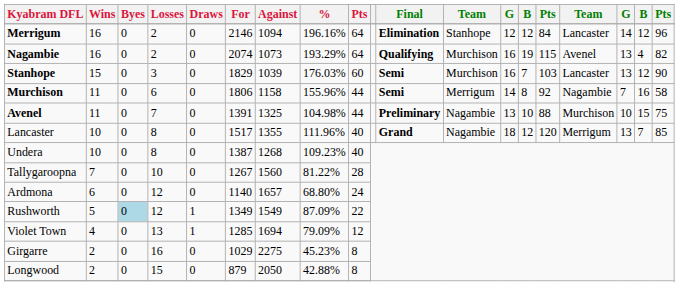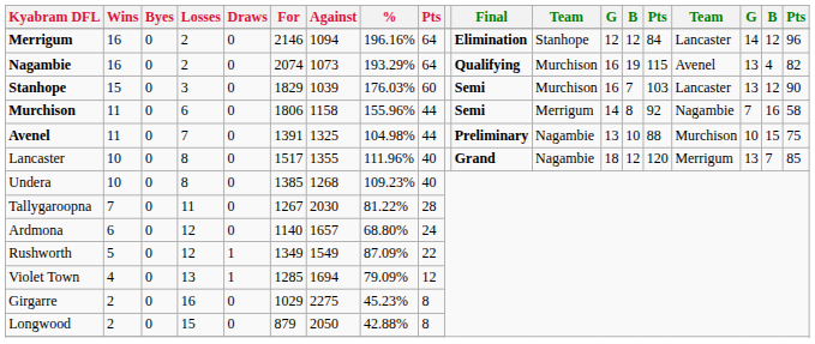 <table style="font-size: 85%; text-align: left;" class="wikitable">
 <tr>
 <th style="color:crimson">Kyabram DFL</th>
 <th style="color:crimson">Wins</th>
 <th style="color:crimson">Byes</th>
 <th style="color:crimson">Losses</th>
 <th style="color:crimson">Draws</th>
 <th style="color:crimson">For</th>
 <th style="color:crimson">Against</th>
 <th style="color:crimson">%</th>
 <th style="color:crimson">Pts</th>
 <th></th>
 <th style="color:green">Final</th>
 <th style="color:green">Team</th>
 <th style="color:green">G</th>
 <th style="color:green">B</th>
 <th style="color:green">Pts</th>
 <th style="color:green">Team</th>
 <th style="color:green">G</th>
 <th style="color:green">B</th>
 <th style="color:green">Pts</th>
 </tr>
 <tr>
 </tr>
 <tr>
 </tr>
 <tr>
 <td><strong> Merrigum </strong></td>
 <td>16</td>
 <td>0</td>
 <td>2</td>
 <td>0</td>
 <td>2146</td>
 <td>1094</td>
 <td>196.16%</td>
 <td>64</td>
 <td></td>
 <td><strong>Elimination</strong></td>
 <td>Stanhope</td>
 <td>12</td>
 <td>12</td>
 <td>84</td>
 <td>Lancaster</td>
 <td>14</td>
 <td>12</td>
 <td>96</td>
 </tr>
 <tr>
 <td><strong> Nagambie </strong></td>
 <td>16</td>
 <td>0</td>
 <td>2</td>
 <td>0</td>
 <td>2074</td>
 <td>1073</td>
 <td>193.29%</td>
 <td>64</td>
 <td></td>
 <td><strong>Qualifying</strong></td>
 <td>Murchison</td>
 <td>16</td>
 <td>19</td>
 <td>115</td>
 <td>Avenel</td>
 <td>13</td>
 <td>4</td>
 <td>82</td>
 </tr>
 <tr>
 <td><strong> Stanhope </strong></td>
 <td>15</td>
 <td>0</td>
 <td>3</td>
 <td>0</td>
 <td>1829</td>
 <td>1039</td>
 <td>176.03%</td>
 <td>60</td>
 <td></td>
 <td><strong>Semi</strong></td>
 <td>Murchison</td>
 <td>16</td>
 <td>7</td>
 <td>103</td>
 <td>Lancaster</td>
 <td>13</td>
 <td>12</td>
 <td>90</td>
 </tr>
 <tr>
 <td><strong> Murchison </strong></td>
 <td>11</td>
 <td>0</td>
 <td>6</td>
 <td>0</td>
 <td>1806</td>
 <td>1158</td>
 <td>155.96%</td>
 <td>44</td>
 <td></td>
 <td><strong> Semi</strong></td>
 <td>Merrigum</td>
 <td>14</td>
 <td>8</td>
 <td>92</td>
 <td>Nagambie</td>
 <td>7</td>
 <td>16</td>
 <td>58</td>
 </tr>
 <tr>
 <td><strong> Avenel </strong></td>
 <td>11</td>
 <td>0</td>
 <td>7</td>
 <td>0</td>
 <td>1391</td>
 <td>1325</td>
 <td>104.98%</td>
 <td>44</td>
 <td></td>
 <td><strong>Preliminary</strong></td>
 <td>Nagambie</td>
 <td>13</td>
 <td>10</td>
 <td>88</td>
 <td>Murchison</td>
 <td>10</td>
 <td>15</td>
 <td>75</td>
 </tr>
 <tr>
 <td>Lancaster</td>
 <td>10</td>
 <td>0</td>
 <td>8</td>
 <td>0</td>
 <td>1517</td>
 <td>1355</td>
 <td>111.96%</td>
 <td>40</td>
 <td></td>
 <td><strong>Grand</strong></td>
 <td>Nagambie</td>
 <td>18</td>
 <td>12</td>
 <td>120</td>
 <td>Merrigum</td>
 <td>13</td>
 <td>7</td>
 <td>85</td>
 </tr>
 <tr>
 <td>Undera</td>
 <td>10</td>
 <td>0</td>
 <td>8</td>
 <td>0</td>
-<td>1387</td>
+<td>1385</td>
 <td>1268</td>
 <td>109.23%</td>
 <td>40</td>
 </tr>
 <tr>
 <td>Tallygaroopna</td>
 <td>7</td>
 <td>0</td>
-<td>10</td>
+<td>11</td>
 <td>0</td>
 <td>1267</td>
-<td>1560</td>
+<td>2030</td>
 <td>81.22%</td>
 <td>28</td>
 </tr>
 <tr>
 <td>Ardmona</td>
 <td>6</td>
 <td>0</td>
 <td>12</td>
 <td>0</td>
 <td>1140</td>
 <td>1657</td>
 <td>68.80%</td>
 <td>24</td>
 </tr>
 <tr>
 <td>Rushworth</td>
 <td>5</td>
-<td style="background: lightblue;">0</td>
+<td>0</td>
 <td>12</td>
 <td>1</td>
 <td>1349</td>
 <td>1549</td>
 <td>87.09%</td>
 <td>22</td>
 </tr>
 <tr>
 <td>Violet Town</td>
 <td>4</td>
 <td>0</td>
 <td>13</td>
 <td>1</td>
 <td>1285</td>
 <td>1694</td>
 <td>79.09%</td>
 <td>12</td>
 </tr>
 <tr>
 <td>Girgarre</td>
 <td>2</td>
 <td>0</td>
 <td>16</td>
 <td>0</td>
 <td>1029</td>
 <td>2275</td>
 <td>45.23%</td>
 <td>8</td>
 </tr>
 <tr>
 <td>Longwood</td>
 <td>2</td>
 <td>0</td>
 <td>15</td>
 <td>0</td>
 <td>879</td>
 <td>2050</td>
 <td>42.88%</td>
 <td>8</td>
 </tr>
 <tr>
 </tr>
 </table>
